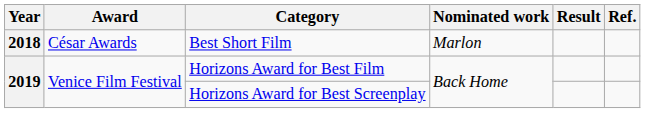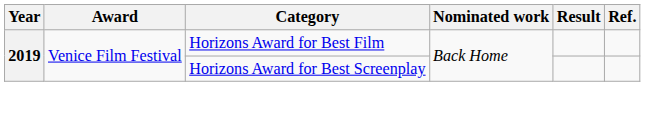 <table class="wikitable sortable plainrowheaders">
 <tr>
 <th scope="col">Year</th>
 <th scope="col">Award</th>
 <th scope="col">Category</th>
 <th scope="col">Nominated work</th>
 <th scope="col">Result</th>
 <th scope="col">Ref.</th>
-</tr>
-<tr>
-<th scope="row">2018</th>
-<td><a href='#'>César Awards</a></td>
-<td><a href='#'>Best Short Film</a></td>
-<td><em>Marlon</em></td>
-<td></td>
-<td align="center"></td>
 </tr>
 <tr>
 <th scope="row" rowspan="2">2019</th>
 <td rowspan="2"><a href='#'>Venice Film Festival</a></td>
 <td><a href='#'>Horizons Award for Best Film</a></td>
 <td rowspan="2"><em>Back Home</em></td>
 <td></td>
 <td align="center"></td>
 </tr>
 <tr>
 <td><a href='#'>Horizons Award for Best Screenplay</a></td>
 <td></td>
 <td align="center"></td>
 </tr>
 </table>
